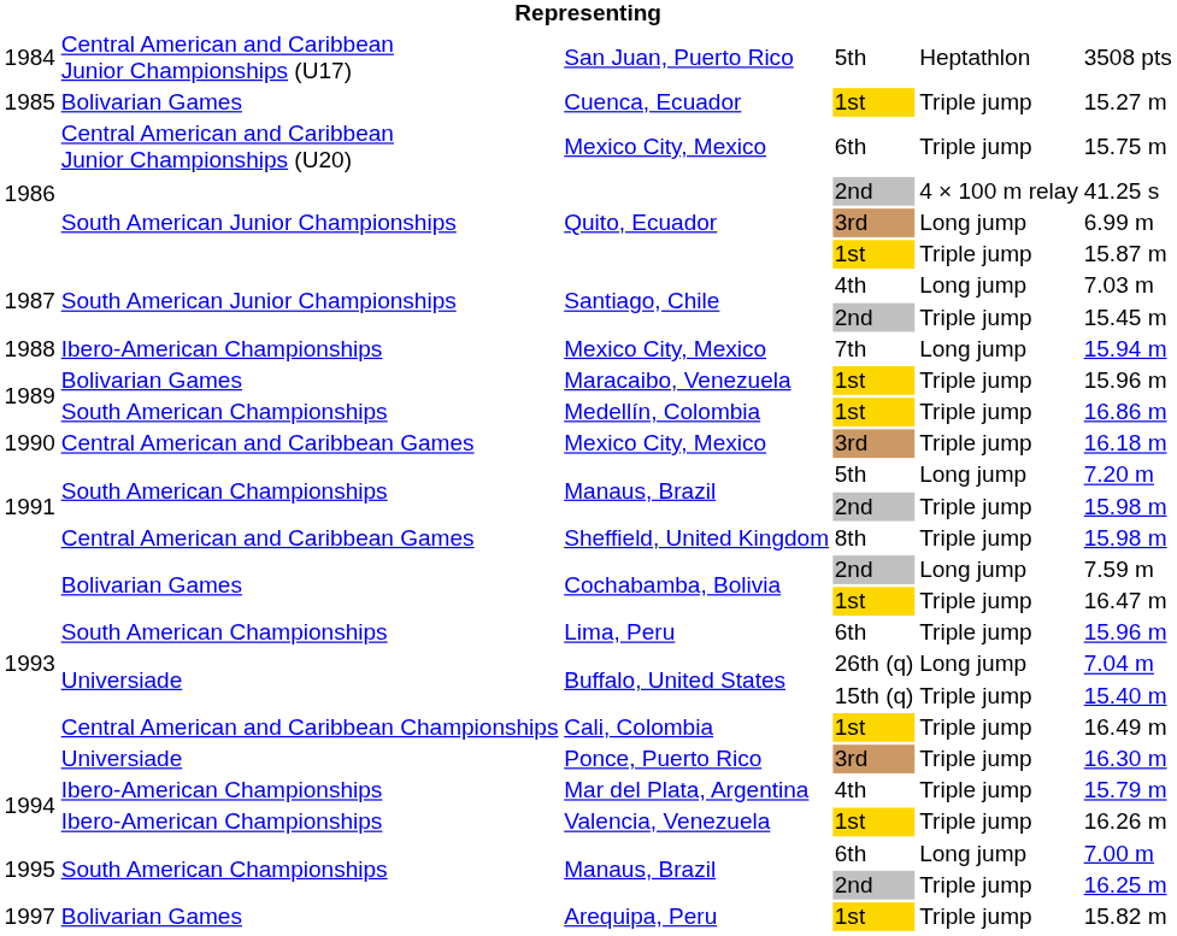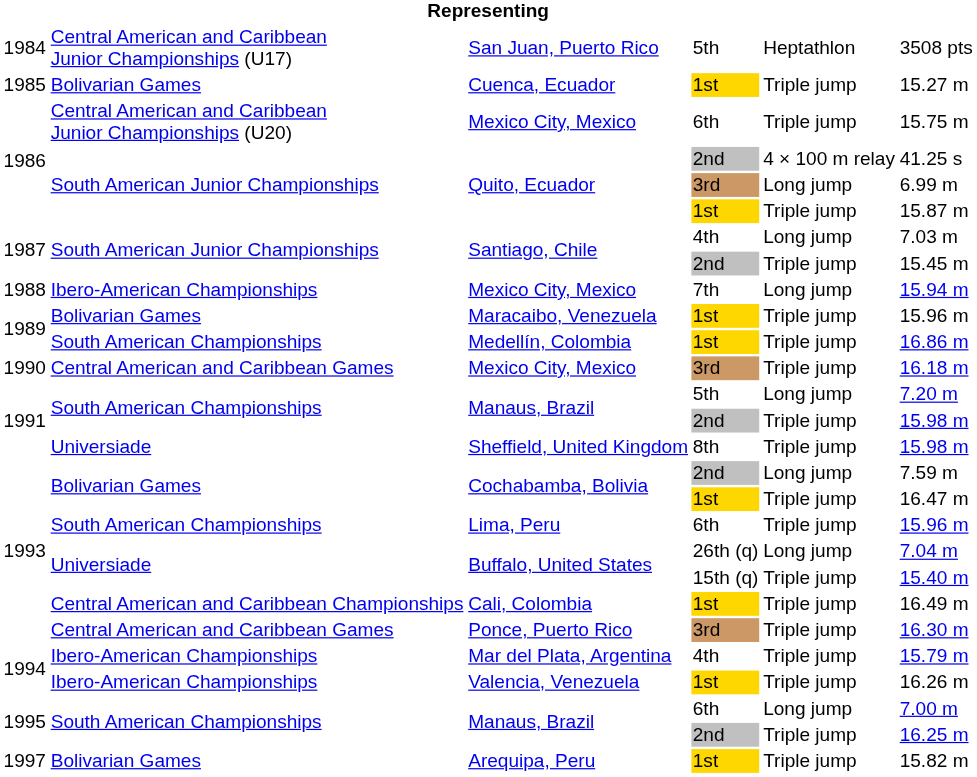 <table>
 <tr>
 <th colspan="6">Representing </th>
 </tr>
 <tr>
 <td>1984</td>
 <td><a href='#'>Central American and Caribbean<br>Junior Championships</a> (U17)</td>
 <td><a href='#'>San Juan, Puerto Rico</a></td>
 <td>5th</td>
 <td>Heptathlon</td>
 <td>3508 pts</td>
 </tr>
 <tr>
 <td>1985</td>
 <td><a href='#'>Bolivarian Games</a></td>
 <td><a href='#'>Cuenca, Ecuador</a></td>
 <td bgcolor=gold>1st</td>
 <td>Triple jump</td>
 <td>15.27 m</td>
 </tr>
 <tr>
 <td rowspan=4>1986</td>
 <td><a href='#'>Central American and Caribbean<br>Junior Championships</a> (U20)</td>
 <td><a href='#'>Mexico City, Mexico</a></td>
 <td>6th</td>
 <td>Triple jump</td>
 <td>15.75 m</td>
 </tr>
 <tr>
 <td rowspan=3><a href='#'>South American Junior Championships</a></td>
 <td rowspan=3><a href='#'>Quito, Ecuador</a></td>
 <td bgcolor=silver>2nd</td>
 <td>4 × 100 m relay</td>
 <td>41.25 s</td>
 </tr>
 <tr>
 <td bgcolor=cc9966>3rd</td>
 <td>Long jump</td>
 <td>6.99 m</td>
 </tr>
 <tr>
 <td bgcolor=gold>1st</td>
 <td>Triple jump</td>
 <td>15.87 m</td>
 </tr>
 <tr>
 <td rowspan=2>1987</td>
 <td rowspan=2><a href='#'>South American Junior Championships</a></td>
 <td rowspan=2><a href='#'>Santiago, Chile</a></td>
 <td>4th</td>
 <td>Long jump</td>
 <td>7.03 m</td>
 </tr>
 <tr>
 <td bgcolor=silver>2nd</td>
 <td>Triple jump</td>
 <td>15.45 m</td>
 </tr>
 <tr>
 <td>1988</td>
 <td><a href='#'>Ibero-American Championships</a></td>
 <td><a href='#'>Mexico City, Mexico</a></td>
 <td>7th</td>
 <td>Long jump</td>
 <td><a href='#'>15.94 m</a></td>
 </tr>
 <tr>
 <td rowspan=2>1989</td>
 <td><a href='#'>Bolivarian Games</a></td>
 <td><a href='#'>Maracaibo, Venezuela</a></td>
 <td bgcolor=gold>1st</td>
 <td>Triple jump</td>
 <td>15.96 m</td>
 </tr>
 <tr>
 <td><a href='#'>South American Championships</a></td>
 <td><a href='#'>Medellín, Colombia</a></td>
 <td bgcolor=gold>1st</td>
 <td>Triple jump</td>
 <td><a href='#'>16.86 m</a></td>
 </tr>
 <tr>
 <td>1990</td>
 <td><a href='#'>Central American and Caribbean Games</a></td>
 <td><a href='#'>Mexico City, Mexico</a></td>
 <td bgcolor=cc9966>3rd</td>
 <td>Triple jump</td>
 <td><a href='#'>16.18 m</a></td>
 </tr>
 <tr>
 <td rowspan=3>1991</td>
 <td rowspan=2><a href='#'>South American Championships</a></td>
 <td rowspan=2><a href='#'>Manaus, Brazil</a></td>
 <td>5th</td>
 <td>Long jump</td>
 <td><a href='#'>7.20 m</a></td>
 </tr>
 <tr>
 <td bgcolor=silver>2nd</td>
 <td>Triple jump</td>
 <td><a href='#'>15.98 m</a></td>
 </tr>
 <tr>
-<td><a href='#'>Central American and Caribbean Games</a></td>
+<td><a href='#'>Universiade</a></td>
 <td><a href='#'>Sheffield, United Kingdom</a></td>
 <td>8th</td>
 <td>Triple jump</td>
 <td><a href='#'>15.98 m</a></td>
 </tr>
 <tr>
 <td rowspan=7>1993</td>
 <td rowspan=2><a href='#'>Bolivarian Games</a></td>
 <td rowspan=2><a href='#'>Cochabamba, Bolivia</a></td>
 <td bgcolor=silver>2nd</td>
 <td>Long jump</td>
 <td>7.59 m</td>
 </tr>
 <tr>
 <td bgcolor=gold>1st</td>
 <td>Triple jump</td>
 <td>16.47 m</td>
 </tr>
 <tr>
 <td><a href='#'>South American Championships</a></td>
 <td><a href='#'>Lima, Peru</a></td>
 <td>6th</td>
 <td>Triple jump</td>
 <td><a href='#'>15.96 m</a></td>
 </tr>
 <tr>
 <td rowspan=2><a href='#'>Universiade</a></td>
 <td rowspan=2><a href='#'>Buffalo, United States</a></td>
 <td>26th (q)</td>
 <td>Long jump</td>
 <td><a href='#'>7.04 m</a></td>
 </tr>
 <tr>
 <td>15th (q)</td>
 <td>Triple jump</td>
 <td><a href='#'>15.40 m</a></td>
 </tr>
 <tr>
 <td><a href='#'>Central American and Caribbean Championships</a></td>
 <td><a href='#'>Cali, Colombia</a></td>
 <td bgcolor=gold>1st</td>
 <td>Triple jump</td>
 <td>16.49 m</td>
 </tr>
 <tr>
-<td><a href='#'>Universiade</a></td>
+<td><a href='#'>Central American and Caribbean Games</a></td>
 <td><a href='#'>Ponce, Puerto Rico</a></td>
 <td bgcolor=cc9966>3rd</td>
 <td>Triple jump</td>
 <td><a href='#'>16.30 m</a></td>
 </tr>
 <tr>
 <td rowspan=2>1994</td>
 <td><a href='#'>Ibero-American Championships</a></td>
 <td><a href='#'>Mar del Plata, Argentina</a></td>
 <td>4th</td>
 <td>Triple jump</td>
 <td><a href='#'>15.79 m</a></td>
 </tr>
 <tr>
 <td><a href='#'>Ibero-American Championships</a></td>
 <td><a href='#'>Valencia, Venezuela</a></td>
 <td bgcolor=gold>1st</td>
 <td>Triple jump</td>
 <td>16.26 m</td>
 </tr>
 <tr>
 <td rowspan=2>1995</td>
 <td rowspan=2><a href='#'>South American Championships</a></td>
 <td rowspan=2><a href='#'>Manaus, Brazil</a></td>
 <td>6th</td>
 <td>Long jump</td>
 <td><a href='#'>7.00 m</a></td>
 </tr>
 <tr>
 <td bgcolor=silver>2nd</td>
 <td>Triple jump</td>
 <td><a href='#'>16.25 m</a></td>
 </tr>
 <tr>
 <td>1997</td>
 <td><a href='#'>Bolivarian Games</a></td>
 <td><a href='#'>Arequipa, Peru</a></td>
 <td bgcolor=gold>1st</td>
 <td>Triple jump</td>
 <td>15.82 m</td>
 </tr>
 </table>
